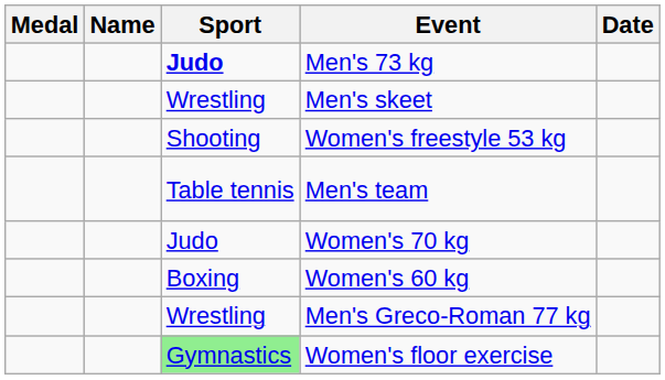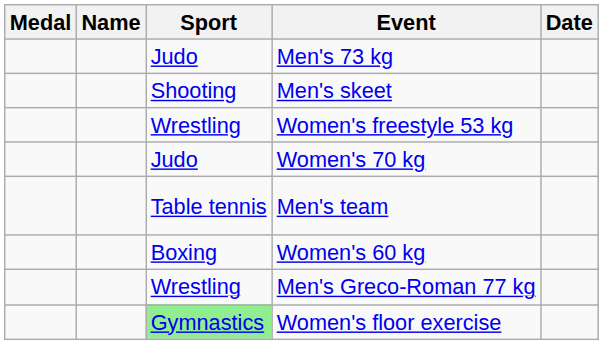 <table class="wikitable sortable" style="font-size: 95%">
 <tr>
 <th>Medal</th>
 <th>Name</th>
 <th>Sport</th>
 <th>Event</th>
 <th>Date</th>
 </tr>
 <tr>
 <td></td>
 <td></td>
-<td><strong><a href='#'>Judo</a></strong></td>
+<td><a href='#'>Judo</a></td>
 <td><a href='#'>Men's 73 kg</a></td>
 <td></td>
 </tr>
 <tr>
 <td></td>
 <td></td>
-<td><a href='#'>Wrestling</a></td>
+<td><a href='#'>Shooting</a></td>
 <td><a href='#'>Men's skeet</a></td>
 <td></td>
 </tr>
 <tr>
 <td></td>
 <td></td>
-<td><a href='#'>Shooting</a></td>
+<td><a href='#'>Wrestling</a></td>
 <td><a href='#'>Women's freestyle 53 kg</a></td>
+<td></td>
+</tr>
+<tr>
+<td></td>
+<td></td>
+<td><a href='#'>Judo</a></td>
+<td><a href='#'>Women's 70 kg</a></td>
 <td></td>
 </tr>
 <tr>
 <td></td>
 <td><br><br></td>
 <td><a href='#'>Table tennis</a></td>
 <td><a href='#'>Men's team</a></td>
-<td></td>
-</tr>
-<tr>
-<td></td>
-<td></td>
-<td><a href='#'>Judo</a></td>
-<td><a href='#'>Women's 70 kg</a></td>
 <td></td>
 </tr>
 <tr>
 <td></td>
 <td></td>
 <td><a href='#'>Boxing</a></td>
 <td><a href='#'>Women's 60 kg</a></td>
 <td></td>
 </tr>
 <tr>
 <td></td>
 <td></td>
 <td><a href='#'>Wrestling</a></td>
 <td><a href='#'>Men's Greco-Roman 77 kg</a></td>
 <td></td>
 </tr>
 <tr>
 <td></td>
 <td></td>
 <td style="background: lightgreen;"><a href='#'>Gymnastics</a></td>
 <td><a href='#'>Women's floor exercise</a></td>
 <td></td>
 </tr>
 </table>
